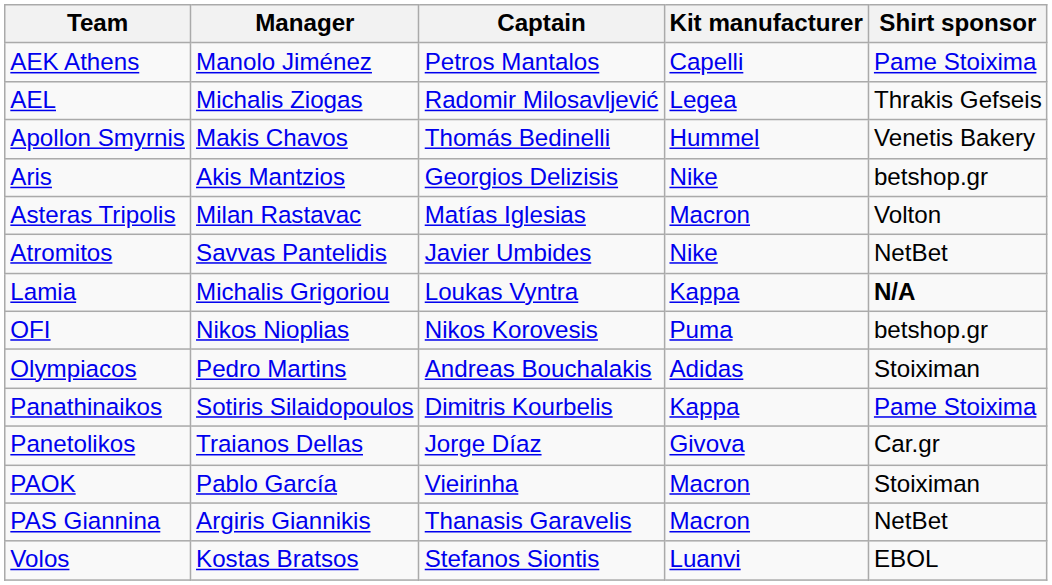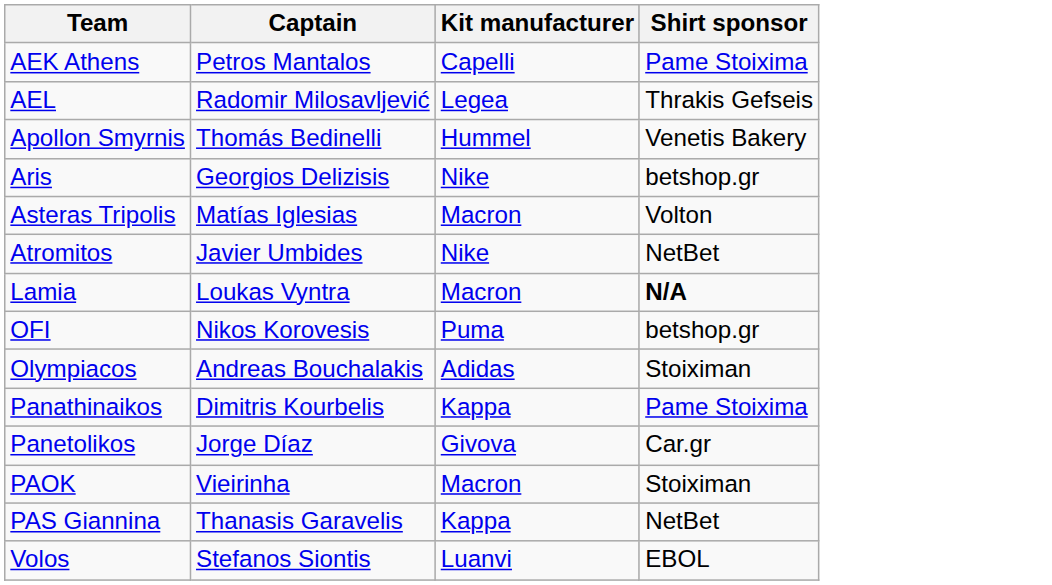 <table class="wikitable sortable">
 <tr>
 <th>Team</th>
-<th>Manager</th>
 <th>Captain</th>
 <th>Kit manufacturer</th>
 <th>Shirt sponsor</th>
 </tr>
 <tr>
 <td><a href='#'>AEK Athens</a></td>
-<td> <a href='#'>Manolo Jiménez</a></td>
 <td> <a href='#'>Petros Mantalos</a></td>
 <td><a href='#'>Capelli</a></td>
 <td><a href='#'>Pame Stoixima</a></td>
 </tr>
 <tr>
 <td><a href='#'>AEL</a></td>
-<td> <a href='#'>Michalis Ziogas</a></td>
 <td> <a href='#'>Radomir Milosavljević</a></td>
 <td><a href='#'>Legea</a></td>
 <td>Thrakis Gefseis</td>
 </tr>
 <tr>
 <td><a href='#'>Apollon Smyrnis</a></td>
-<td> <a href='#'>Makis Chavos</a></td>
 <td> <a href='#'>Thomás Bedinelli</a></td>
 <td><a href='#'>Hummel</a></td>
 <td>Venetis Bakery</td>
 </tr>
 <tr>
 <td><a href='#'>Aris</a></td>
-<td> <a href='#'>Akis Mantzios</a></td>
 <td> <a href='#'>Georgios Delizisis</a></td>
 <td><a href='#'>Nike</a></td>
 <td>betshop.gr</td>
 </tr>
 <tr>
 <td><a href='#'>Asteras Tripolis</a></td>
-<td> <a href='#'>Milan Rastavac</a></td>
 <td> <a href='#'>Matías Iglesias</a></td>
 <td><a href='#'>Macron</a></td>
 <td>Volton</td>
 </tr>
 <tr>
 <td><a href='#'>Atromitos</a></td>
-<td> <a href='#'>Savvas Pantelidis</a></td>
 <td> <a href='#'>Javier Umbides</a></td>
 <td><a href='#'>Nike</a></td>
 <td>NetBet</td>
 </tr>
 <tr>
 <td><a href='#'>Lamia</a></td>
-<td> <a href='#'>Michalis Grigoriou</a></td>
 <td> <a href='#'>Loukas Vyntra</a></td>
-<td><a href='#'>Kappa</a></td>
+<td><a href='#'>Macron</a></td>
 <td><strong>N/A</strong></td>
 </tr>
 <tr>
 <td><a href='#'>OFI</a></td>
-<td> <a href='#'>Nikos Nioplias</a></td>
 <td> <a href='#'>Nikos Korovesis</a></td>
 <td><a href='#'>Puma</a></td>
 <td>betshop.gr</td>
 </tr>
 <tr>
 <td><a href='#'>Olympiacos</a></td>
-<td> <a href='#'>Pedro Martins</a></td>
 <td> <a href='#'>Andreas Bouchalakis</a></td>
 <td><a href='#'>Adidas</a></td>
 <td>Stoiximan</td>
 </tr>
 <tr>
 <td><a href='#'>Panathinaikos</a></td>
-<td> <a href='#'>Sotiris Silaidopoulos</a></td>
 <td> <a href='#'>Dimitris Kourbelis</a></td>
 <td><a href='#'>Kappa</a></td>
 <td><a href='#'>Pame Stoixima</a></td>
 </tr>
 <tr>
 <td><a href='#'>Panetolikos</a></td>
-<td> <a href='#'>Traianos Dellas</a></td>
 <td> <a href='#'>Jorge Díaz</a></td>
 <td><a href='#'>Givova</a></td>
 <td>Car.gr</td>
 </tr>
 <tr>
 <td><a href='#'>PAOK</a></td>
-<td> <a href='#'>Pablo García</a></td>
 <td> <a href='#'>Vieirinha</a></td>
 <td><a href='#'>Macron</a></td>
 <td>Stoiximan</td>
 </tr>
 <tr>
 <td><a href='#'>PAS Giannina</a></td>
-<td> <a href='#'>Argiris Giannikis</a></td>
 <td> <a href='#'>Thanasis Garavelis</a></td>
-<td><a href='#'>Macron</a></td>
+<td><a href='#'>Kappa</a></td>
 <td>NetBet</td>
 </tr>
 <tr>
 <td><a href='#'>Volos</a></td>
-<td> <a href='#'>Kostas Bratsos</a></td>
 <td> <a href='#'>Stefanos Siontis</a></td>
 <td><a href='#'>Luanvi</a></td>
 <td>EBOL</td>
 </tr>
 </table>
